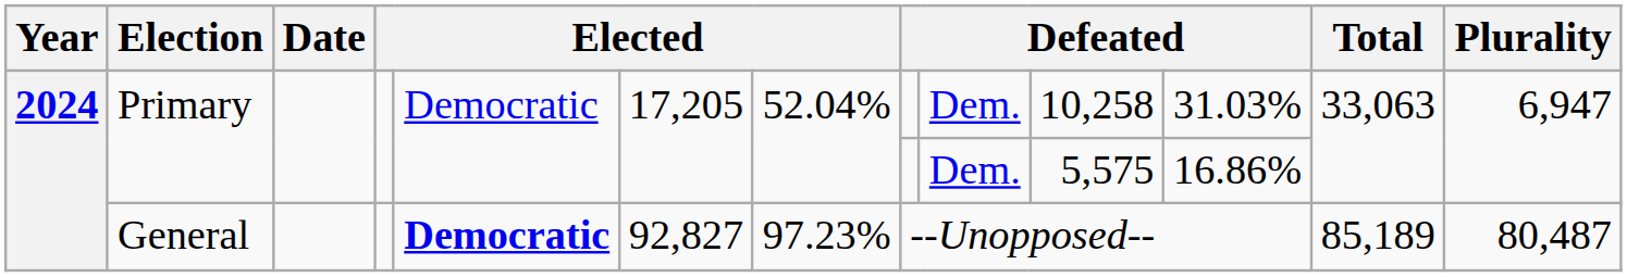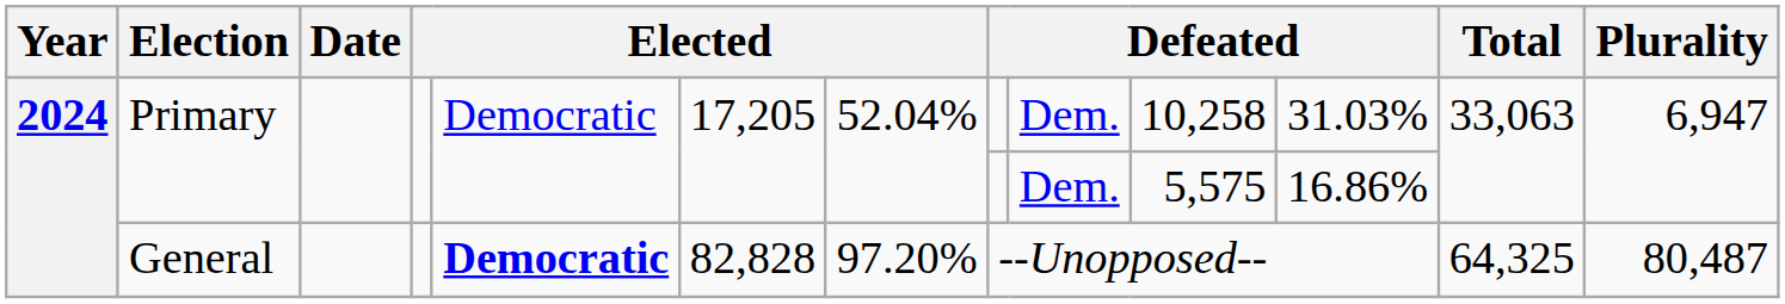 <table class="wikitable">
 <tr>
 <th>Year</th>
 <th>Election</th>
 <th>Date</th>
 <th colspan="4">Elected</th>
 <th colspan="4">Defeated</th>
 <th>Total</th>
 <th>Plurality</th>
 </tr>
 <tr>
 <th rowspan="3" valign="top"><a href='#'>2024</a></th>
 <td rowspan="2" valign="top">Primary</td>
 <td rowspan="2" valign="top"></td>
 <td rowspan="2" valign="top"></td>
 <td valign="top" rowspan="2" ><a href='#'>Democratic</a></td>
 <td rowspan="2" align="right" valign="top">17,205</td>
 <td rowspan="2" align="right" valign="top">52.04%</td>
 <td valign="top"></td>
 <td valign="top" ><a href='#'>Dem.</a></td>
 <td align="right" valign="top">10,258</td>
 <td align="right" valign="top">31.03%</td>
 <td rowspan="2" align="right" valign="top">33,063</td>
 <td rowspan="2" align="right" valign="top">6,947</td>
 </tr>
 <tr>
 <td valign="top"></td>
 <td valign="top" ><a href='#'>Dem.</a></td>
 <td align="right" valign="top">5,575</td>
 <td align="right" valign="top">16.86%</td>
 </tr>
 <tr>
 <td valign="top">General</td>
 <td valign="top"></td>
 <td valign="top"></td>
 <td valign="top" ><strong><a href='#'>Democratic</a></strong></td>
-<td align="right" valign="top">92,827</td>
-<td align="right" valign="top">97.23%</td>
+<td align="right" valign="top">82,828</td>
+<td align="right" valign="top">97.20%</td>
 <td colspan="4" valign="top"><em>--Unopposed--</em></td>
-<td align="right" valign="top">85,189</td>
+<td align="right" valign="top">64,325</td>
 <td align="right" valign="top">80,487</td>
 </tr>
 </table>
